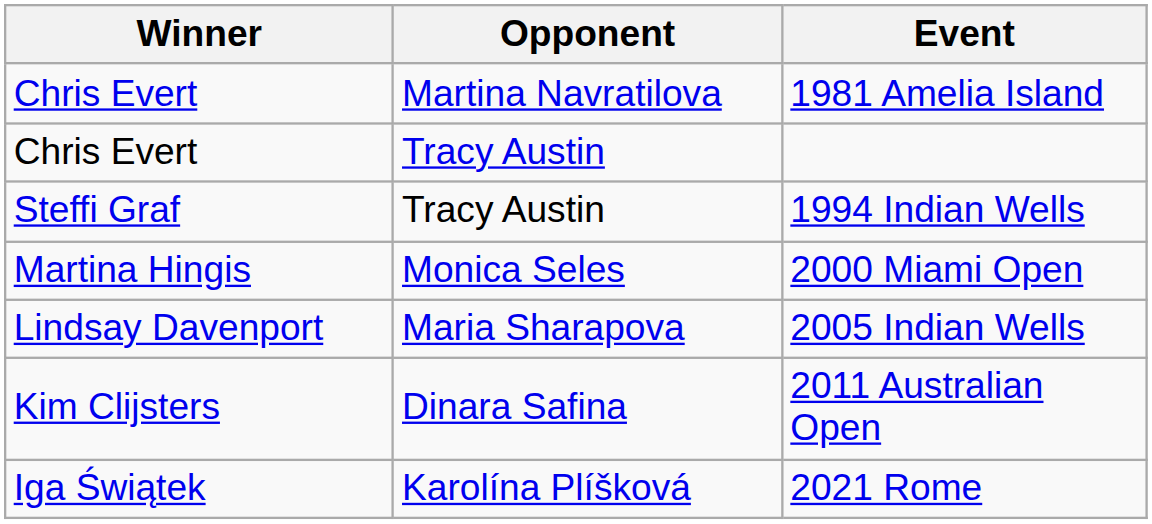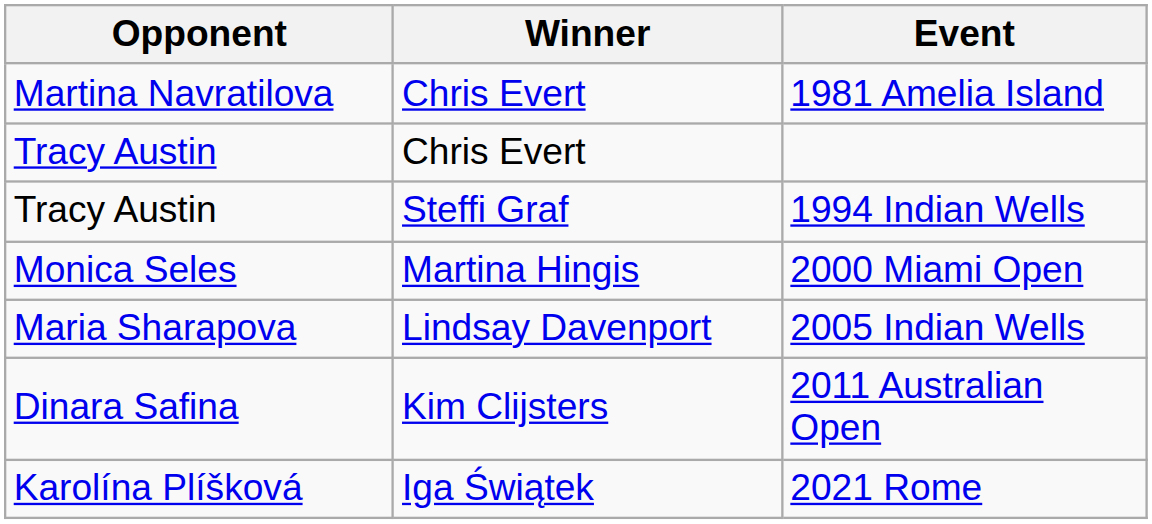 <table class="wikitable">
 <tr>
+<th width="160">Opponent</th>
 <th width="160">Winner</th>
-<th width="160">Opponent</th>
 <th width=150>Event</th>
 </tr>
 <tr>
+<td> <a href='#'>Martina Navratilova</a></td>
 <td> <a href='#'>Chris Evert</a></td>
-<td> <a href='#'>Martina Navratilova</a></td>
 <td><a href='#'>1981 Amelia Island</a></td>
 </tr>
 <tr>
+<td> <a href='#'>Tracy Austin</a></td>
 <td> Chris Evert</td>
-<td> <a href='#'>Tracy Austin</a></td>
 <td></td>
 </tr>
 <tr>
+<td> Tracy Austin</td>
 <td> <a href='#'>Steffi Graf</a></td>
-<td> Tracy Austin</td>
 <td><a href='#'>1994 Indian Wells</a></td>
 </tr>
 <tr>
+<td> <a href='#'>Monica Seles</a></td>
 <td> <a href='#'>Martina Hingis</a></td>
-<td> <a href='#'>Monica Seles</a></td>
 <td><a href='#'>2000 Miami Open</a></td>
 </tr>
 <tr>
+<td> <a href='#'>Maria Sharapova</a></td>
 <td> <a href='#'>Lindsay Davenport</a></td>
-<td> <a href='#'>Maria Sharapova</a></td>
 <td><a href='#'>2005 Indian Wells</a></td>
 </tr>
 <tr>
+<td> <a href='#'>Dinara Safina</a></td>
 <td> <a href='#'>Kim Clijsters</a></td>
-<td> <a href='#'>Dinara Safina</a></td>
 <td><a href='#'>2011 Australian Open</a></td>
 </tr>
 <tr>
+<td> <a href='#'>Karolína Plíšková</a></td>
 <td> <a href='#'>Iga Świątek</a></td>
-<td> <a href='#'>Karolína Plíšková</a></td>
 <td><a href='#'>2021 Rome</a></td>
 </tr>
 </table>
